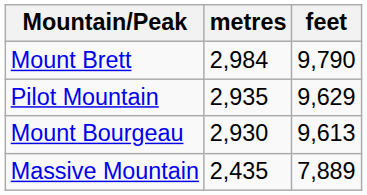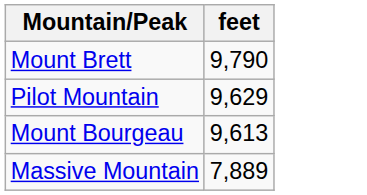 <table class="wikitable" style="margin-left:10em; margin-right:auto;">
 <tr>
 <th align=left>Mountain/Peak</th>
-<th>metres</th>
 <th>feet</th>
 </tr>
 <tr>
 <td><a href='#'>Mount Brett</a></td>
-<td>2,984</td>
 <td align="right">9,790</td>
 </tr>
 <tr>
 <td><a href='#'>Pilot Mountain</a></td>
-<td>2,935</td>
 <td align="right">9,629</td>
 </tr>
 <tr>
 <td><a href='#'>Mount Bourgeau</a></td>
-<td>2,930</td>
 <td align="right">9,613</td>
 </tr>
 <tr>
 <td><a href='#'>Massive Mountain</a></td>
-<td>2,435</td>
 <td align="right">7,889</td>
 </tr>
 </table>
